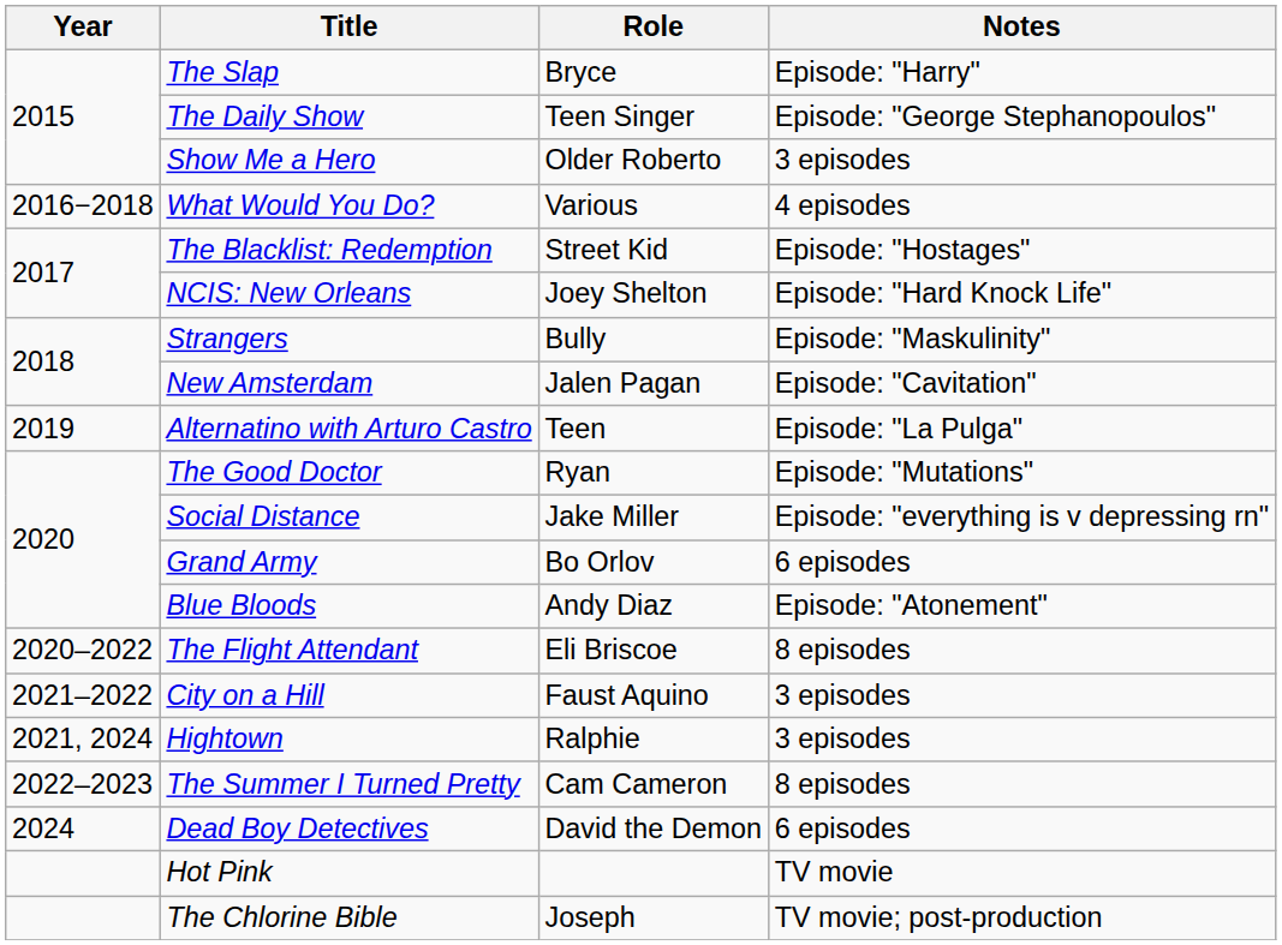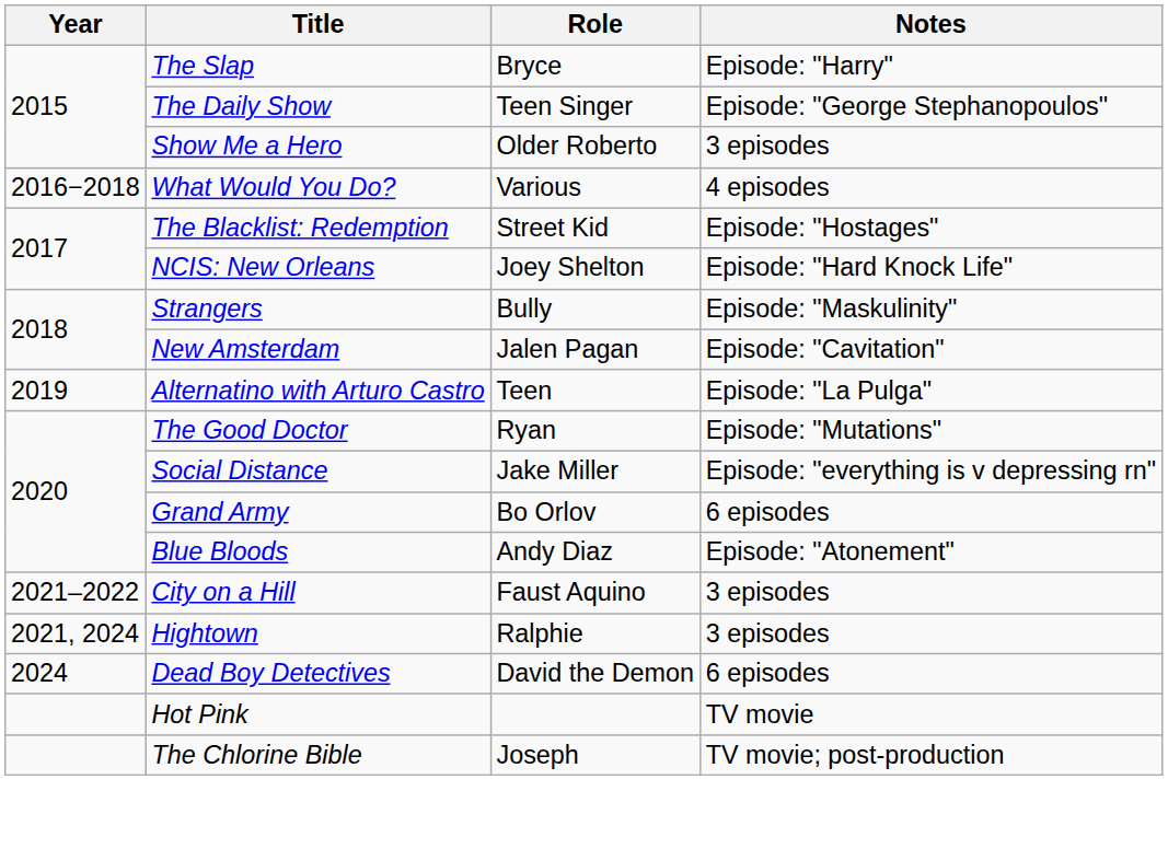 <table class="wikitable sortable">
 <tr>
 <th>Year</th>
 <th>Title</th>
 <th>Role</th>
 <th class="unsortable">Notes</th>
 </tr>
 <tr>
 <td rowspan="3">2015</td>
 <td><em><a href='#'>The Slap</a></em></td>
 <td>Bryce</td>
 <td>Episode: "Harry"</td>
 </tr>
 <tr>
 <td><em><a href='#'>The Daily Show</a></em></td>
 <td>Teen Singer</td>
 <td>Episode: "George Stephanopoulos"</td>
 </tr>
 <tr>
 <td><em><a href='#'>Show Me a Hero</a></em></td>
 <td>Older Roberto</td>
 <td>3 episodes</td>
 </tr>
 <tr>
 <td>2016−2018</td>
 <td><em><a href='#'>What Would You Do?</a></em></td>
 <td>Various</td>
 <td>4 episodes</td>
 </tr>
 <tr>
 <td rowspan="2">2017</td>
 <td><em><a href='#'>The Blacklist: Redemption</a></em></td>
 <td>Street Kid</td>
 <td>Episode: "Hostages"</td>
 </tr>
 <tr>
 <td><em><a href='#'>NCIS: New Orleans</a></em></td>
 <td>Joey Shelton</td>
 <td>Episode: "Hard Knock Life"</td>
 </tr>
 <tr>
 <td rowspan="2">2018</td>
 <td><em><a href='#'>Strangers</a></em></td>
 <td>Bully</td>
 <td>Episode: "Maskulinity"</td>
 </tr>
 <tr>
 <td><em><a href='#'>New Amsterdam</a></em></td>
 <td>Jalen Pagan</td>
 <td>Episode: "Cavitation"</td>
 </tr>
 <tr>
 <td>2019</td>
 <td><em><a href='#'>Alternatino with Arturo Castro</a></em></td>
 <td>Teen</td>
 <td>Episode: "La Pulga"</td>
 </tr>
 <tr>
 <td rowspan="4">2020</td>
 <td><em><a href='#'>The Good Doctor</a></em></td>
 <td>Ryan</td>
 <td>Episode: "Mutations"</td>
 </tr>
 <tr>
 <td><em><a href='#'>Social Distance</a></em></td>
 <td>Jake Miller</td>
 <td>Episode: "everything is v depressing rn"</td>
 </tr>
 <tr>
 <td><em><a href='#'>Grand Army</a></em></td>
 <td>Bo Orlov</td>
 <td>6 episodes</td>
 </tr>
 <tr>
 <td><em><a href='#'>Blue Bloods</a></em></td>
 <td>Andy Diaz</td>
 <td>Episode: "Atonement"</td>
 </tr>
 <tr>
-<td>2020–2022</td>
-<td><em><a href='#'>The Flight Attendant</a></em></td>
-<td>Eli Briscoe</td>
-<td>8 episodes</td>
-</tr>
-<tr>
 <td>2021–2022</td>
 <td><em><a href='#'>City on a Hill</a></em></td>
 <td>Faust Aquino</td>
 <td>3 episodes</td>
 </tr>
 <tr>
 <td>2021, 2024</td>
 <td><em><a href='#'>Hightown</a></em></td>
 <td>Ralphie</td>
 <td>3 episodes</td>
-</tr>
-<tr>
-<td>2022–2023</td>
-<td><em><a href='#'>The Summer I Turned Pretty</a></em></td>
-<td>Cam Cameron</td>
-<td>8 episodes</td>
 </tr>
 <tr>
 <td>2024</td>
 <td><em><a href='#'>Dead Boy Detectives</a></em></td>
 <td>David the Demon</td>
 <td>6 episodes</td>
 </tr>
 <tr>
 <td></td>
 <td><em>Hot Pink</em></td>
 <td></td>
 <td>TV movie</td>
 </tr>
 <tr>
 <td></td>
 <td><em>The Chlorine Bible</em></td>
 <td>Joseph</td>
 <td>TV movie; post-production</td>
 </tr>
 </table>
